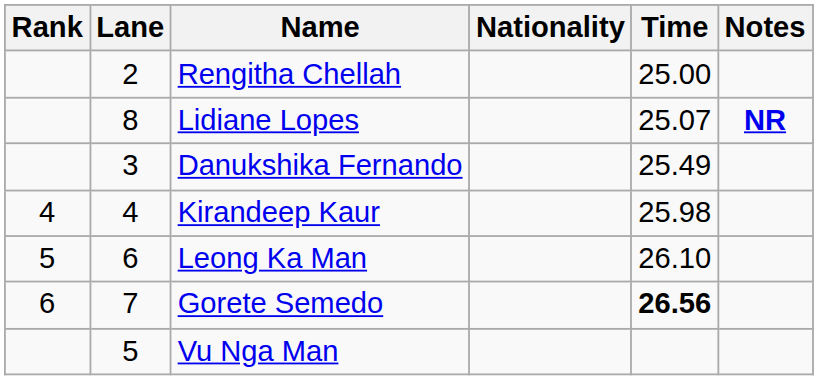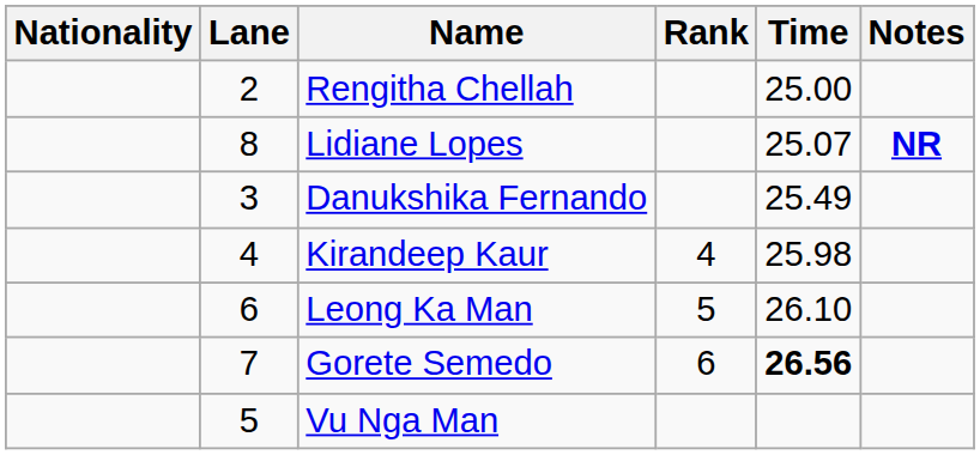 <table class="wikitable sortable" style="text-align:center">
 <tr>
-<th>Rank</th>
+<th>Nationality</th>
 <th>Lane</th>
 <th>Name</th>
-<th>Nationality</th>
+<th>Rank</th>
 <th>Time</th>
 <th>Notes</th>
 </tr>
 <tr>
-<td></td>
+<td align=left></td>
 <td>2</td>
 <td align=left><a href='#'>Rengitha Chellah</a></td>
-<td align=left></td>
+<td></td>
 <td>25.00</td>
 <td></td>
 </tr>
 <tr>
-<td></td>
+<td align=left></td>
 <td>8</td>
 <td align=left><a href='#'>Lidiane Lopes</a></td>
-<td align=left></td>
+<td></td>
 <td>25.07</td>
 <td><strong><a href='#'>NR</a></strong></td>
 </tr>
 <tr>
-<td></td>
+<td align=left></td>
 <td>3</td>
 <td align=left><a href='#'>Danukshika Fernando</a></td>
-<td align=left></td>
+<td></td>
 <td>25.49</td>
 <td></td>
 </tr>
 <tr>
-<td>4</td>
+<td align=left></td>
 <td>4</td>
 <td align=left><a href='#'>Kirandeep Kaur</a></td>
-<td align=left></td>
+<td>4</td>
 <td>25.98</td>
 <td></td>
 </tr>
 <tr>
-<td>5</td>
+<td align=left></td>
 <td>6</td>
 <td align=left><a href='#'>Leong Ka Man</a></td>
-<td align=left></td>
+<td>5</td>
 <td>26.10</td>
 <td></td>
 </tr>
 <tr>
-<td>6</td>
+<td align=left></td>
 <td>7</td>
 <td align=left><a href='#'>Gorete Semedo</a></td>
-<td align=left></td>
+<td>6</td>
 <td><strong>26.56</strong></td>
 <td></td>
 </tr>
 <tr>
-<td></td>
+<td align=left></td>
 <td>5</td>
 <td align=left><a href='#'>Vu Nga Man</a></td>
-<td align=left></td>
+<td></td>
 <td></td>
 <td></td>
 </tr>
 </table>
